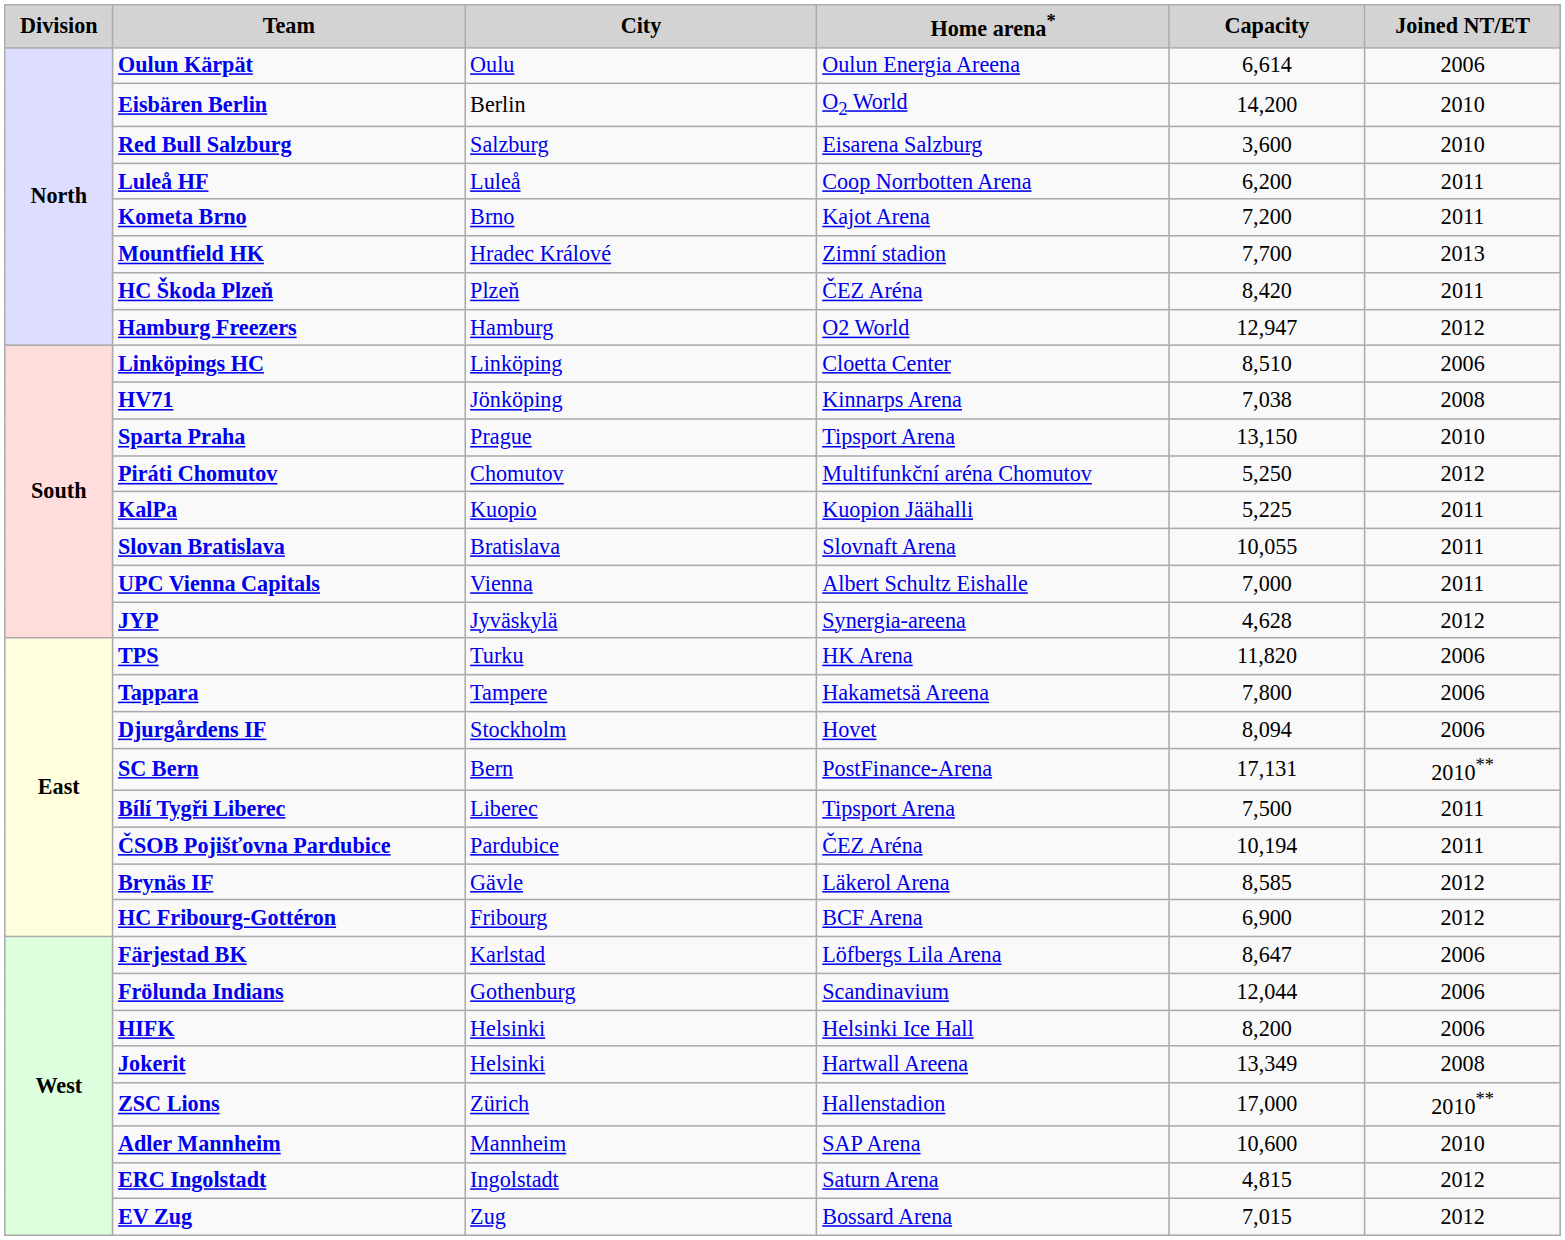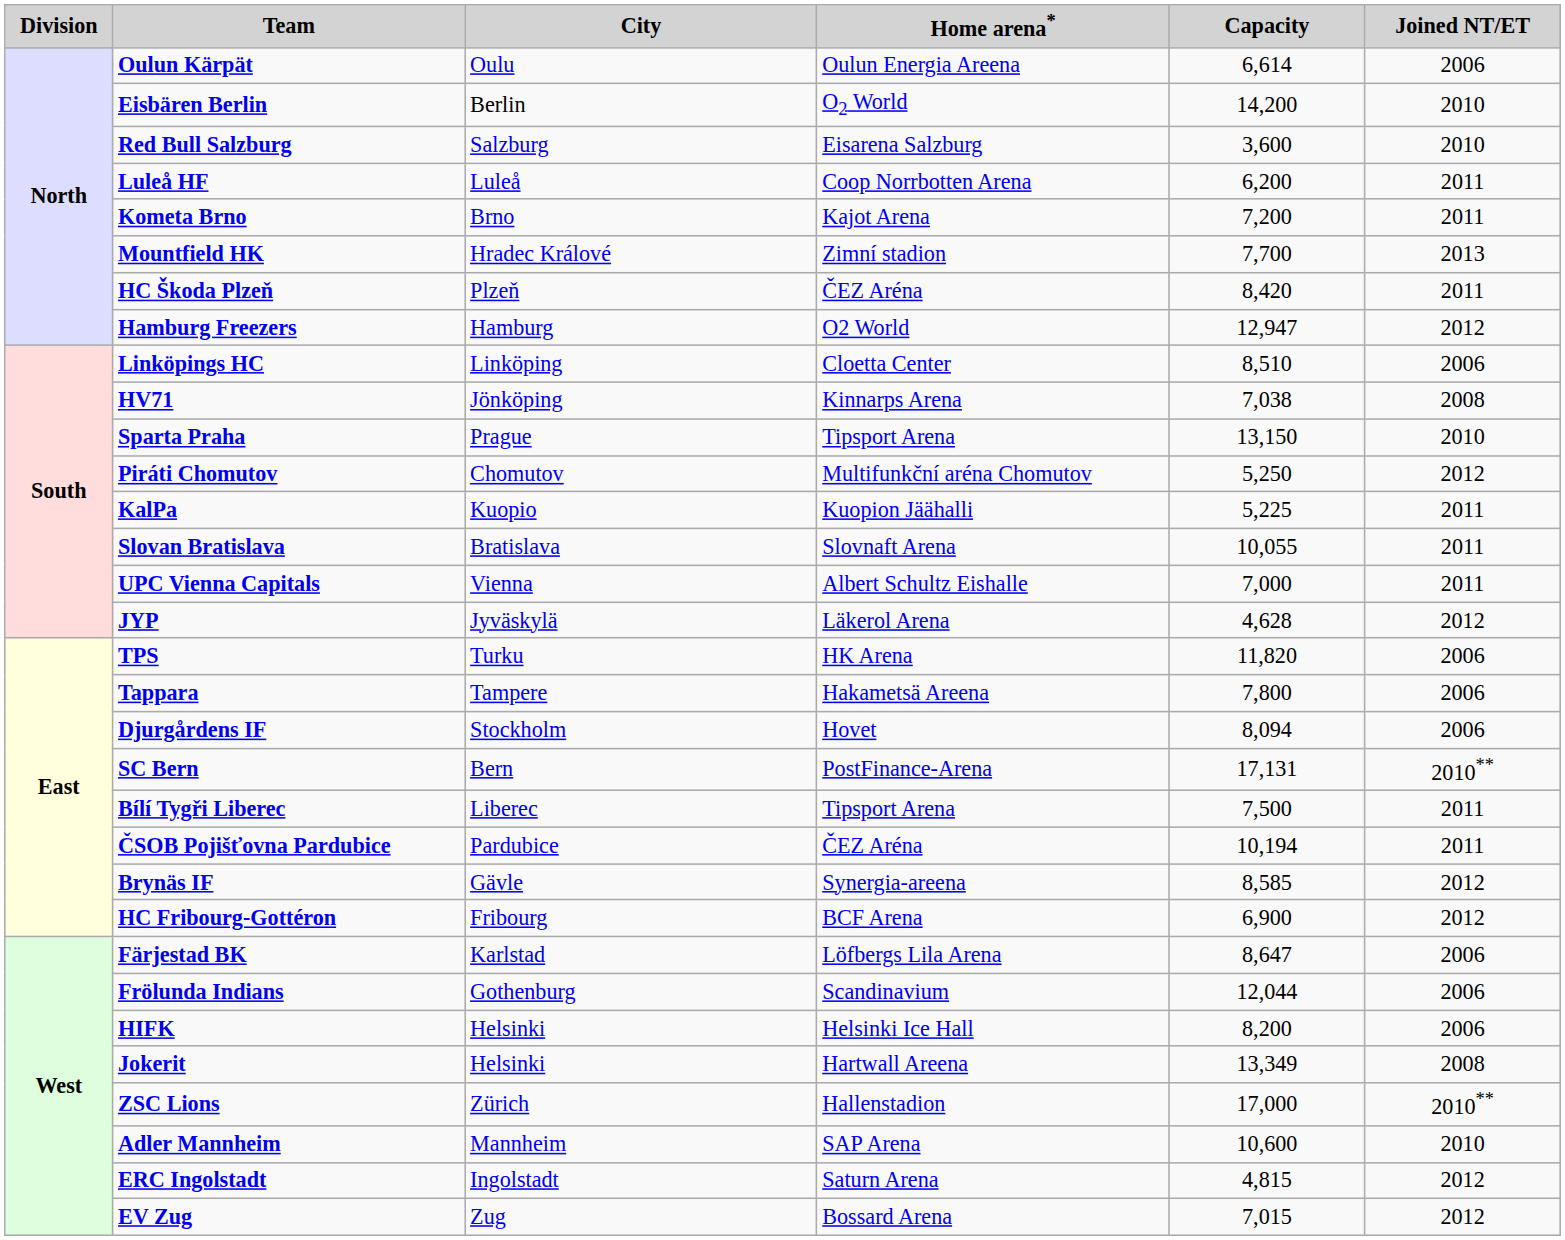 <table class="wikitable" style="font-size:90%; width:80%; text-align:left">
 <tr>
 <th style="background:lightgrey;width:5%">Division</th>
 <th style="background:lightgrey;width:18%">Team</th>
 <th style="background:lightgrey;width:18%">City</th>
 <th style="background:lightgrey;width:18%">Home arena<sup>*</sup></th>
 <th style="background:lightgrey;width:10%">Capacity</th>
 <th style="background:lightgrey;width:10%">Joined NT/ET</th>
 </tr>
 <tr>
 <th style="background-color:#DDDDFF" rowspan=8>North</th>
 <td><strong><a href='#'>Oulun Kärpät</a></strong></td>
 <td> <a href='#'>Oulu</a></td>
 <td><a href='#'>Oulun Energia Areena</a></td>
 <td align=center>6,614</td>
 <td align=center>2006</td>
 </tr>
 <tr>
 <td><strong><a href='#'>Eisbären Berlin</a></strong></td>
 <td> Berlin</td>
 <td><a href='#'>O<sub>2</sub> World</a></td>
 <td align=center>14,200</td>
 <td align=center>2010</td>
 </tr>
 <tr>
 <td><strong><a href='#'>Red Bull Salzburg</a></strong></td>
 <td> <a href='#'>Salzburg</a></td>
 <td><a href='#'>Eisarena Salzburg</a></td>
 <td align=center>3,600</td>
 <td align=center>2010</td>
 </tr>
 <tr>
 <td><strong><a href='#'>Luleå HF</a></strong></td>
 <td> <a href='#'>Luleå</a></td>
 <td><a href='#'>Coop Norrbotten Arena</a></td>
 <td align=center>6,200</td>
 <td align=center>2011</td>
 </tr>
 <tr>
 <td><strong><a href='#'>Kometa Brno</a></strong></td>
 <td> <a href='#'>Brno</a></td>
 <td><a href='#'>Kajot Arena</a></td>
 <td align=center>7,200</td>
 <td align=center>2011</td>
 </tr>
 <tr>
 <td><strong><a href='#'>Mountfield HK</a></strong></td>
 <td> <a href='#'>Hradec Králové</a></td>
 <td><a href='#'>Zimní stadion</a></td>
 <td align=center>7,700</td>
 <td align=center>2013</td>
 </tr>
 <tr>
 <td><strong><a href='#'>HC Škoda Plzeň</a></strong></td>
 <td> <a href='#'>Plzeň</a></td>
 <td><a href='#'>ČEZ Aréna</a></td>
 <td align=center>8,420</td>
 <td align=center>2011</td>
 </tr>
 <tr>
 <td><strong><a href='#'>Hamburg Freezers</a></strong></td>
 <td> <a href='#'>Hamburg</a></td>
 <td><a href='#'>O2 World</a></td>
 <td align=center>12,947</td>
 <td align=center>2012</td>
 </tr>
 <tr>
 <th style="background-color:#FFDDDD" rowspan=8>South</th>
 <td><strong><a href='#'>Linköpings HC</a></strong></td>
 <td> <a href='#'>Linköping</a></td>
 <td><a href='#'>Cloetta Center</a></td>
 <td align=center>8,510</td>
 <td align=center>2006</td>
 </tr>
 <tr>
 <td><strong><a href='#'>HV71</a></strong></td>
 <td> <a href='#'>Jönköping</a></td>
 <td><a href='#'>Kinnarps Arena</a></td>
 <td align=center>7,038</td>
 <td align=center>2008</td>
 </tr>
 <tr>
 <td><strong><a href='#'>Sparta Praha</a></strong></td>
 <td> <a href='#'>Prague</a></td>
 <td><a href='#'>Tipsport Arena</a></td>
 <td align=center>13,150</td>
 <td align=center>2010</td>
 </tr>
 <tr>
 <td><strong><a href='#'>Piráti Chomutov</a></strong></td>
 <td> <a href='#'>Chomutov</a></td>
 <td><a href='#'>Multifunkční aréna Chomutov</a></td>
 <td align=center>5,250</td>
 <td align=center>2012</td>
 </tr>
 <tr>
 <td><strong><a href='#'>KalPa</a></strong></td>
 <td> <a href='#'>Kuopio</a></td>
 <td><a href='#'>Kuopion Jäähalli</a></td>
 <td align=center>5,225</td>
 <td align=center>2011</td>
 </tr>
 <tr>
 <td><strong><a href='#'>Slovan Bratislava</a></strong></td>
 <td> <a href='#'>Bratislava</a></td>
 <td><a href='#'>Slovnaft Arena</a></td>
 <td align=center>10,055</td>
 <td align=center>2011</td>
 </tr>
 <tr>
 <td><strong><a href='#'>UPC Vienna Capitals</a></strong></td>
 <td> <a href='#'>Vienna</a></td>
 <td><a href='#'>Albert Schultz Eishalle</a></td>
 <td align=center>7,000</td>
 <td align=center>2011</td>
 </tr>
 <tr>
 <td><strong><a href='#'>JYP</a></strong></td>
 <td> <a href='#'>Jyväskylä</a></td>
-<td><a href='#'>Synergia-areena</a></td>
+<td><a href='#'>Läkerol Arena</a></td>
 <td align=center>4,628</td>
 <td align=center>2012</td>
 </tr>
 <tr>
 <th style="background-color:#FFFFDD" rowspan=8>East</th>
 <td><strong><a href='#'>TPS</a></strong></td>
 <td> <a href='#'>Turku</a></td>
 <td><a href='#'>HK Arena</a></td>
 <td align=center>11,820</td>
 <td align=center>2006</td>
 </tr>
 <tr>
 <td><strong><a href='#'>Tappara</a></strong></td>
 <td> <a href='#'>Tampere</a></td>
 <td><a href='#'>Hakametsä Areena</a></td>
 <td align=center>7,800</td>
 <td align=center>2006</td>
 </tr>
 <tr>
 <td><strong><a href='#'>Djurgårdens IF</a></strong></td>
 <td> <a href='#'>Stockholm</a></td>
 <td><a href='#'>Hovet</a></td>
 <td align=center>8,094</td>
 <td align=center>2006</td>
 </tr>
 <tr>
 <td><strong><a href='#'>SC Bern</a></strong></td>
 <td> <a href='#'>Bern</a></td>
 <td><a href='#'>PostFinance-Arena</a></td>
 <td align=center>17,131</td>
 <td align=center>2010<sup>**</sup></td>
 </tr>
 <tr>
 <td><strong><a href='#'>Bílí Tygři Liberec</a></strong></td>
 <td> <a href='#'>Liberec</a></td>
 <td><a href='#'>Tipsport Arena</a></td>
 <td align=center>7,500</td>
 <td align=center>2011</td>
 </tr>
 <tr>
 <td><strong><a href='#'>ČSOB Pojišťovna Pardubice</a></strong></td>
 <td> <a href='#'>Pardubice</a></td>
 <td><a href='#'>ČEZ Aréna</a></td>
 <td align=center>10,194</td>
 <td align=center>2011</td>
 </tr>
 <tr>
 <td><strong><a href='#'>Brynäs IF</a></strong></td>
 <td> <a href='#'>Gävle</a></td>
-<td><a href='#'>Läkerol Arena</a></td>
+<td><a href='#'>Synergia-areena</a></td>
 <td align=center>8,585</td>
 <td align=center>2012</td>
 </tr>
 <tr>
 <td><strong><a href='#'>HC Fribourg-Gottéron</a></strong></td>
 <td> <a href='#'>Fribourg</a></td>
 <td><a href='#'>BCF Arena</a></td>
 <td align=center>6,900</td>
 <td align=center>2012</td>
 </tr>
 <tr>
 <th style="background-color:#DDFFDD" rowspan=8>West</th>
 <td><strong><a href='#'>Färjestad BK</a></strong></td>
 <td> <a href='#'>Karlstad</a></td>
 <td><a href='#'>Löfbergs Lila Arena</a></td>
 <td align=center>8,647</td>
 <td align=center>2006</td>
 </tr>
 <tr>
 <td><strong><a href='#'>Frölunda Indians</a></strong></td>
 <td> <a href='#'>Gothenburg</a></td>
 <td><a href='#'>Scandinavium</a></td>
 <td align=center>12,044</td>
 <td align=center>2006</td>
 </tr>
 <tr>
 <td><strong><a href='#'>HIFK</a></strong></td>
 <td> <a href='#'>Helsinki</a></td>
 <td><a href='#'>Helsinki Ice Hall</a></td>
 <td align=center>8,200</td>
 <td align=center>2006</td>
 </tr>
 <tr>
 <td><strong><a href='#'>Jokerit</a></strong></td>
 <td> <a href='#'>Helsinki</a></td>
 <td><a href='#'>Hartwall Areena</a></td>
 <td align=center>13,349</td>
 <td align=center>2008</td>
 </tr>
 <tr>
 <td><strong><a href='#'>ZSC Lions</a></strong></td>
 <td> <a href='#'>Zürich</a></td>
 <td><a href='#'>Hallenstadion</a></td>
 <td align=center>17,000</td>
 <td align=center>2010<sup>**</sup></td>
 </tr>
 <tr>
 <td><strong><a href='#'>Adler Mannheim</a></strong></td>
 <td> <a href='#'>Mannheim</a></td>
 <td><a href='#'>SAP Arena</a></td>
 <td align=center>10,600</td>
 <td align=center>2010</td>
 </tr>
 <tr>
 <td><strong><a href='#'>ERC Ingolstadt</a></strong></td>
 <td> <a href='#'>Ingolstadt</a></td>
 <td><a href='#'>Saturn Arena</a></td>
 <td align=center>4,815</td>
 <td align=center>2012</td>
 </tr>
 <tr>
 <td><strong><a href='#'>EV Zug</a></strong></td>
 <td> <a href='#'>Zug</a></td>
 <td><a href='#'>Bossard Arena</a></td>
 <td align=center>7,015</td>
 <td align=center>2012</td>
 </tr>
 </table>
